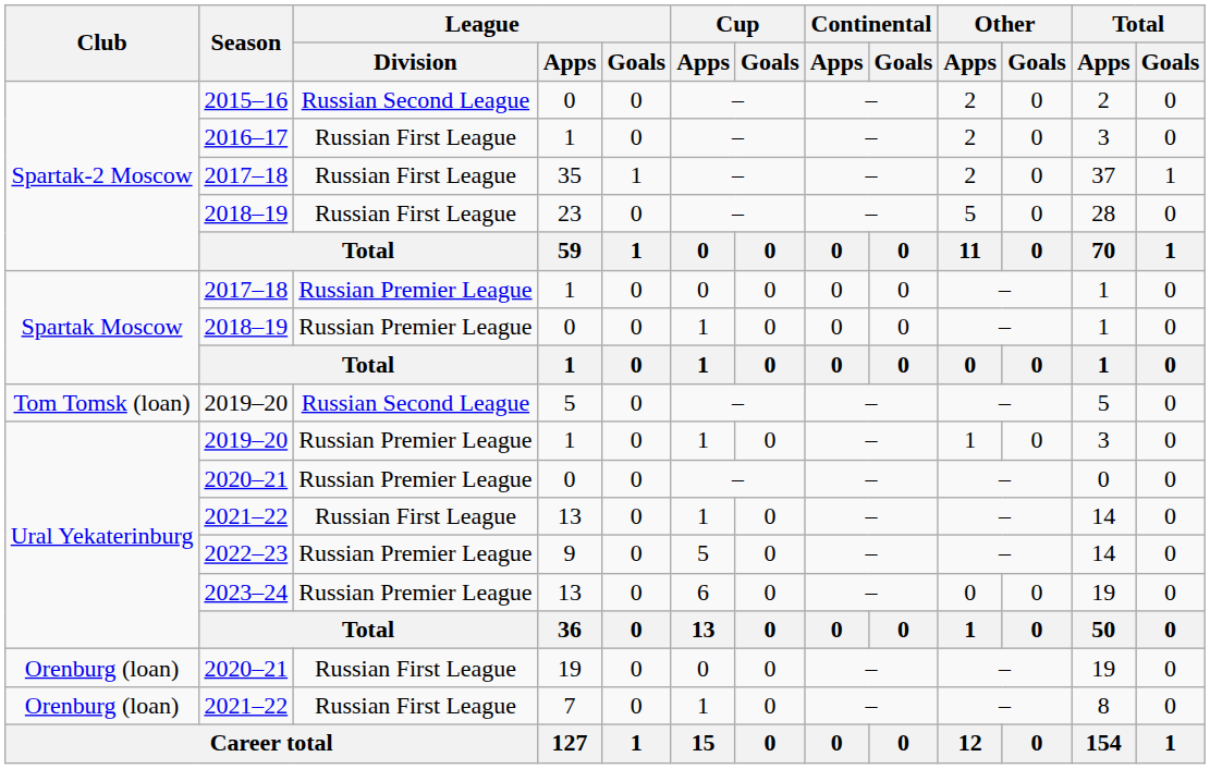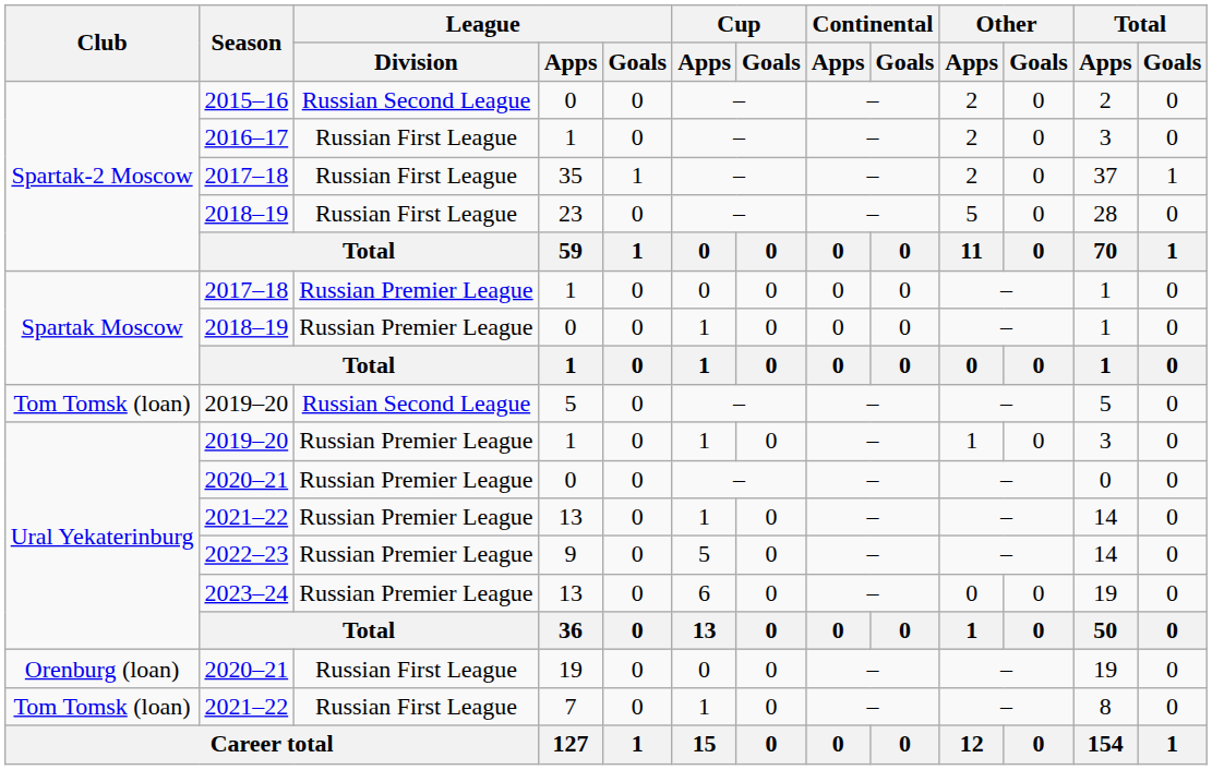 <table class="wikitable" style="text-align: center;">
 <tr>
 <th rowspan=2>Club</th>
 <th rowspan=2>Season</th>
 <th colspan=3>League</th>
 <th colspan=2>Cup</th>
 <th colspan=2>Continental</th>
 <th colspan=2>Other</th>
 <th colspan=2>Total</th>
 </tr>
 <tr>
 <th>Division</th>
 <th>Apps</th>
 <th>Goals</th>
 <th>Apps</th>
 <th>Goals</th>
 <th>Apps</th>
 <th>Goals</th>
 <th>Apps</th>
 <th>Goals</th>
 <th>Apps</th>
 <th>Goals</th>
 </tr>
 <tr>
 <td rowspan="5"><a href='#'>Spartak-2 Moscow</a></td>
 <td><a href='#'>2015–16</a></td>
 <td><a href='#'>Russian Second League</a></td>
 <td>0</td>
 <td>0</td>
 <td colspan=2>–</td>
 <td colspan=2>–</td>
 <td>2</td>
 <td>0</td>
 <td>2</td>
 <td>0</td>
 </tr>
 <tr>
 <td><a href='#'>2016–17</a></td>
 <td>Russian First League</td>
 <td>1</td>
 <td>0</td>
 <td colspan=2>–</td>
 <td colspan=2>–</td>
 <td>2</td>
 <td>0</td>
 <td>3</td>
 <td>0</td>
 </tr>
 <tr>
 <td><a href='#'>2017–18</a></td>
 <td>Russian First League</td>
 <td>35</td>
 <td>1</td>
 <td colspan=2>–</td>
 <td colspan=2>–</td>
 <td>2</td>
 <td>0</td>
 <td>37</td>
 <td>1</td>
 </tr>
 <tr>
 <td><a href='#'>2018–19</a></td>
 <td>Russian First League</td>
 <td>23</td>
 <td>0</td>
 <td colspan=2>–</td>
 <td colspan=2>–</td>
 <td>5</td>
 <td>0</td>
 <td>28</td>
 <td>0</td>
 </tr>
 <tr>
 <th colspan=2>Total</th>
 <th>59</th>
 <th>1</th>
 <th>0</th>
 <th>0</th>
 <th>0</th>
 <th>0</th>
 <th>11</th>
 <th>0</th>
 <th>70</th>
 <th>1</th>
 </tr>
 <tr>
 <td rowspan="3"><a href='#'>Spartak Moscow</a></td>
 <td><a href='#'>2017–18</a></td>
 <td><a href='#'>Russian Premier League</a></td>
 <td>1</td>
 <td>0</td>
 <td>0</td>
 <td>0</td>
 <td>0</td>
 <td>0</td>
 <td colspan=2>–</td>
 <td>1</td>
 <td>0</td>
 </tr>
 <tr>
 <td><a href='#'>2018–19</a></td>
 <td>Russian Premier League</td>
 <td>0</td>
 <td>0</td>
 <td>1</td>
 <td>0</td>
 <td>0</td>
 <td>0</td>
 <td colspan=2>–</td>
 <td>1</td>
 <td>0</td>
 </tr>
 <tr>
 <th colspan=2>Total</th>
 <th>1</th>
 <th>0</th>
 <th>1</th>
 <th>0</th>
 <th>0</th>
 <th>0</th>
 <th>0</th>
 <th>0</th>
 <th>1</th>
 <th>0</th>
 </tr>
 <tr>
 <td><a href='#'>Tom Tomsk</a> (loan)</td>
 <td>2019–20</td>
 <td><a href='#'>Russian Second League</a></td>
 <td>5</td>
 <td>0</td>
 <td colspan=2>–</td>
 <td colspan=2>–</td>
 <td colspan=2>–</td>
 <td>5</td>
 <td>0</td>
 </tr>
 <tr>
 <td rowspan="6"><a href='#'>Ural Yekaterinburg</a></td>
 <td><a href='#'>2019–20</a></td>
 <td>Russian Premier League</td>
 <td>1</td>
 <td>0</td>
 <td>1</td>
 <td>0</td>
 <td colspan=2>–</td>
 <td>1</td>
 <td>0</td>
 <td>3</td>
 <td>0</td>
 </tr>
 <tr>
 <td><a href='#'>2020–21</a></td>
 <td>Russian Premier League</td>
 <td>0</td>
 <td>0</td>
 <td colspan=2>–</td>
 <td colspan=2>–</td>
 <td colspan=2>–</td>
 <td>0</td>
 <td>0</td>
 </tr>
 <tr>
 <td><a href='#'>2021–22</a></td>
-<td>Russian First League</td>
+<td>Russian Premier League</td>
 <td>13</td>
 <td>0</td>
 <td>1</td>
 <td>0</td>
 <td colspan=2>–</td>
 <td colspan=2>–</td>
 <td>14</td>
 <td>0</td>
 </tr>
 <tr>
 <td><a href='#'>2022–23</a></td>
 <td>Russian Premier League</td>
 <td>9</td>
 <td>0</td>
 <td>5</td>
 <td>0</td>
 <td colspan=2>–</td>
 <td colspan=2>–</td>
 <td>14</td>
 <td>0</td>
 </tr>
 <tr>
 <td><a href='#'>2023–24</a></td>
 <td>Russian Premier League</td>
 <td>13</td>
 <td>0</td>
 <td>6</td>
 <td>0</td>
 <td colspan=2>–</td>
 <td>0</td>
 <td>0</td>
 <td>19</td>
 <td>0</td>
 </tr>
 <tr>
 <th colspan=2>Total</th>
 <th>36</th>
 <th>0</th>
 <th>13</th>
 <th>0</th>
 <th>0</th>
 <th>0</th>
 <th>1</th>
 <th>0</th>
 <th>50</th>
 <th>0</th>
 </tr>
 <tr>
 <td><a href='#'>Orenburg</a> (loan)</td>
 <td><a href='#'>2020–21</a></td>
 <td>Russian First League</td>
 <td>19</td>
 <td>0</td>
 <td>0</td>
 <td>0</td>
 <td colspan=2>–</td>
 <td colspan=2>–</td>
 <td>19</td>
 <td>0</td>
 </tr>
 <tr>
-<td><a href='#'>Orenburg</a> (loan)</td>
+<td><a href='#'>Tom Tomsk</a> (loan)</td>
 <td><a href='#'>2021–22</a></td>
 <td>Russian First League</td>
 <td>7</td>
 <td>0</td>
 <td>1</td>
 <td>0</td>
 <td colspan=2>–</td>
 <td colspan=2>–</td>
 <td>8</td>
 <td>0</td>
 </tr>
 <tr>
 <th colspan=3>Career total</th>
 <th>127</th>
 <th>1</th>
 <th>15</th>
 <th>0</th>
 <th>0</th>
 <th>0</th>
 <th>12</th>
 <th>0</th>
 <th>154</th>
 <th>1</th>
 </tr>
 </table>
